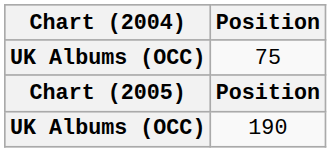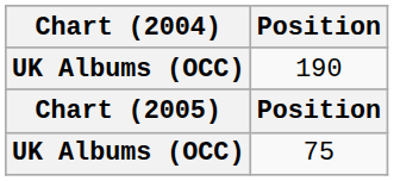 <table class="wikitable plainrowheaders" style="text-align:center">
 <tr>
 <th>Chart (2004)</th>
 <th>Position</th>
 </tr>
 <tr>
 <th scope="row">UK Albums (OCC)</th>
-<td>75</td>
+<td>190</td>
 </tr>
 <tr>
 <th>Chart (2005)</th>
 <th>Position</th>
 </tr>
 <tr>
 <th scope="row">UK Albums (OCC)</th>
-<td>190</td>
+<td>75</td>
 </tr>
 </table>
